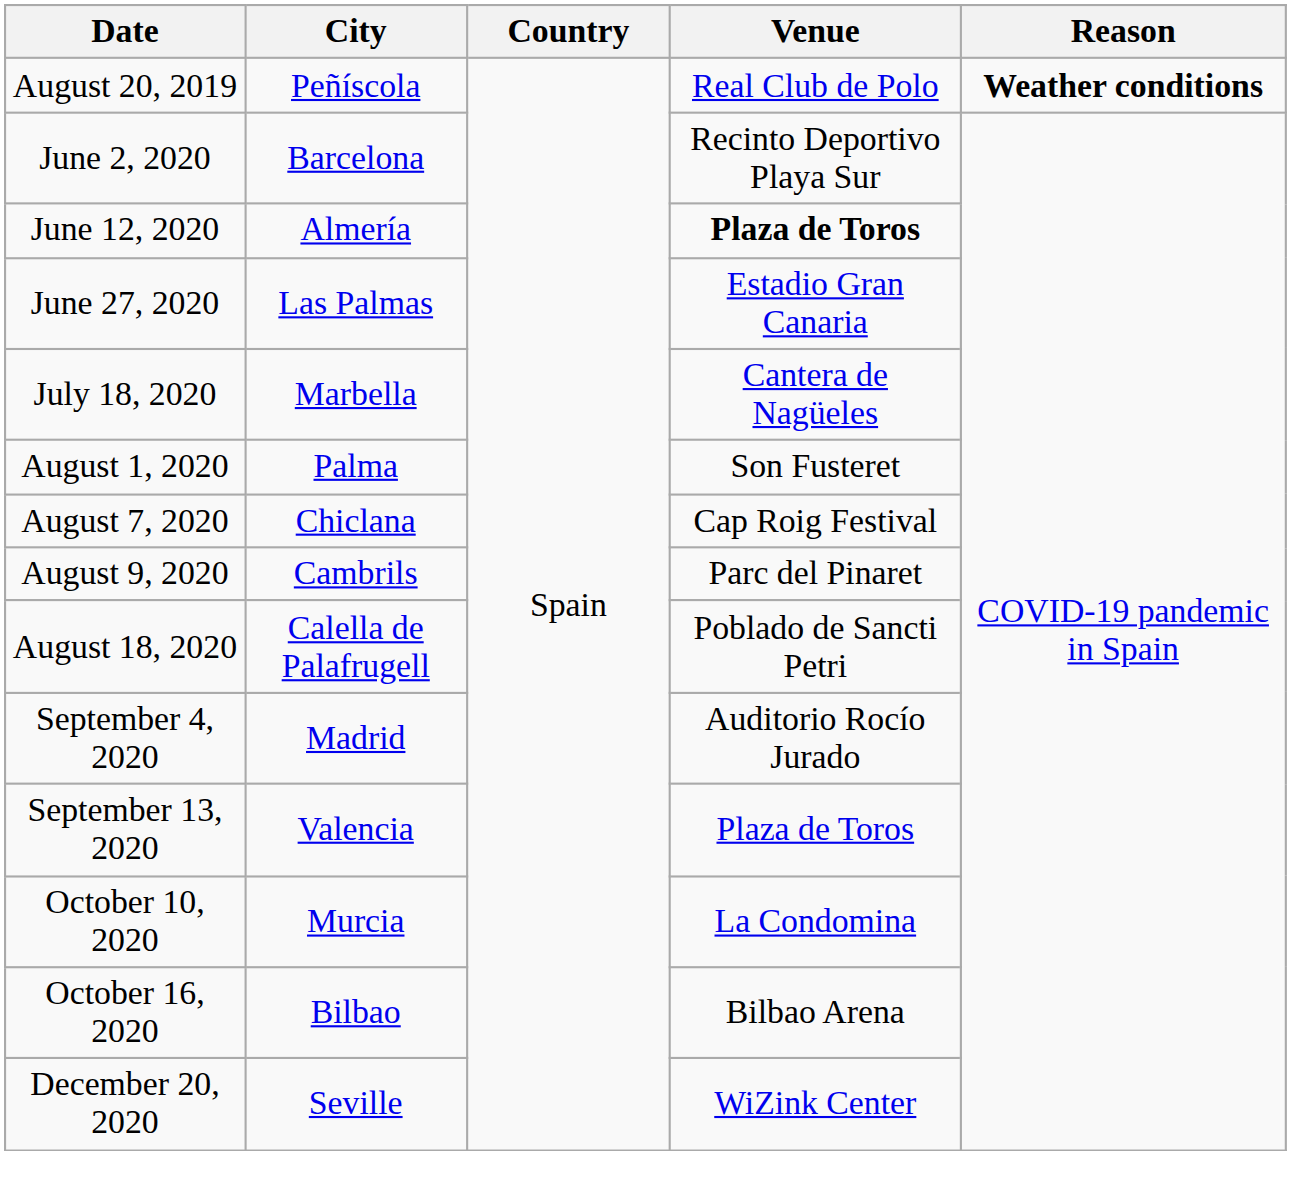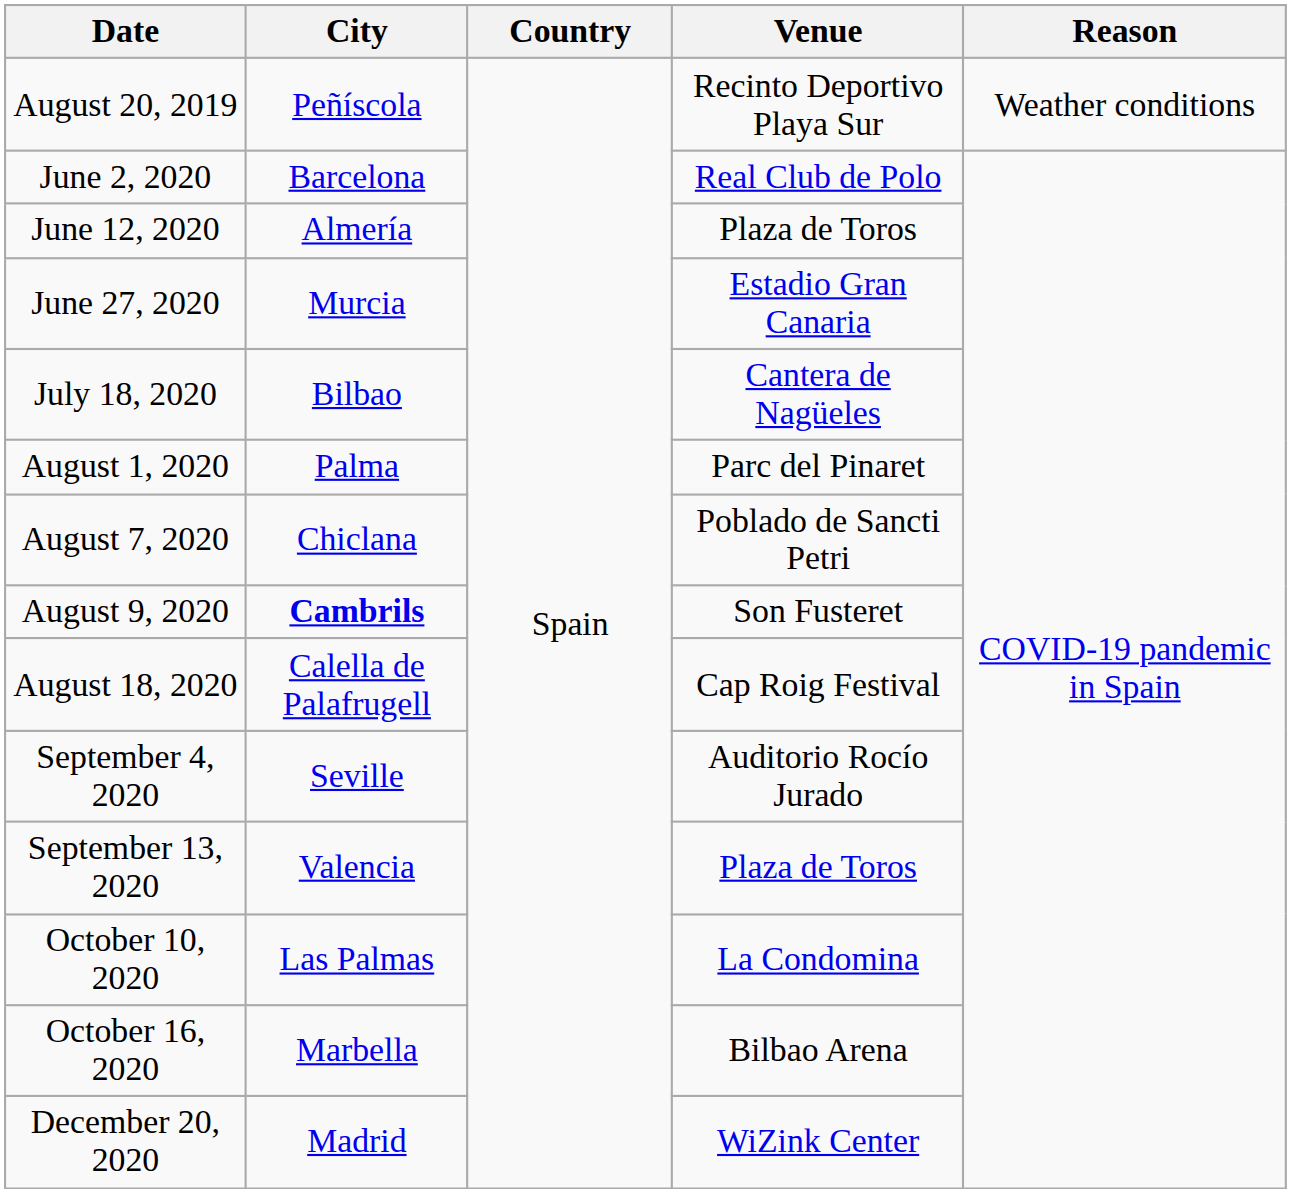 <table class="wikitable" style="text-align:center;">
 <tr>
 <th scope="col" style="width:12em;">Date</th>
 <th scope="col" style="width:10em;">City</th>
 <th scope="col" style="width:10em;">Country</th>
 <th scope="col" style="width:16em;">Venue</th>
 <th scope="col" style="width:20em;">Reason</th>
 </tr>
 <tr>
 <td>August 20, 2019</td>
 <td><a href='#'>Peñíscola</a></td>
 <td rowspan="14">Spain</td>
-<td><a href='#'>Real Club de Polo</a></td>
-<td><strong>Weather conditions</strong></td>
+<td>Recinto Deportivo Playa Sur</td>
+<td>Weather conditions</td>
 </tr>
 <tr>
 <td>June 2, 2020</td>
 <td><a href='#'>Barcelona</a></td>
-<td>Recinto Deportivo Playa Sur</td>
+<td><a href='#'>Real Club de Polo</a></td>
 <td rowspan="13"><a href='#'>COVID-19 pandemic in Spain</a></td>
 </tr>
 <tr>
 <td>June 12, 2020</td>
 <td><a href='#'>Almería</a></td>
-<td><strong>Plaza de Toros</strong></td>
+<td>Plaza de Toros</td>
 </tr>
 <tr>
 <td>June 27, 2020</td>
-<td><a href='#'>Las Palmas</a></td>
+<td><a href='#'>Murcia</a></td>
 <td><a href='#'>Estadio Gran Canaria</a></td>
 </tr>
 <tr>
 <td>July 18, 2020</td>
-<td><a href='#'>Marbella</a></td>
+<td><a href='#'>Bilbao</a></td>
 <td><a href='#'>Cantera de Nagüeles</a></td>
 </tr>
 <tr>
 <td>August 1, 2020</td>
 <td><a href='#'>Palma</a></td>
-<td>Son Fusteret</td>
+<td>Parc del Pinaret</td>
 </tr>
 <tr>
 <td>August 7, 2020</td>
 <td><a href='#'>Chiclana</a></td>
-<td>Cap Roig Festival</td>
+<td>Poblado de Sancti Petri</td>
 </tr>
 <tr>
 <td>August 9, 2020</td>
-<td><a href='#'>Cambrils</a></td>
-<td>Parc del Pinaret</td>
+<td><strong><a href='#'>Cambrils</a></strong></td>
+<td>Son Fusteret</td>
 </tr>
 <tr>
 <td>August 18, 2020</td>
 <td><a href='#'>Calella de Palafrugell</a></td>
-<td>Poblado de Sancti Petri</td>
+<td>Cap Roig Festival</td>
 </tr>
 <tr>
 <td>September 4, 2020</td>
-<td><a href='#'>Madrid</a></td>
+<td><a href='#'>Seville</a></td>
 <td>Auditorio Rocío Jurado</td>
 </tr>
 <tr>
 <td>September 13, 2020</td>
 <td><a href='#'>Valencia</a></td>
 <td><a href='#'>Plaza de Toros</a></td>
 </tr>
 <tr>
 <td>October 10, 2020</td>
-<td><a href='#'>Murcia</a></td>
+<td><a href='#'>Las Palmas</a></td>
 <td><a href='#'>La Condomina</a></td>
 </tr>
 <tr>
 <td>October 16, 2020</td>
-<td><a href='#'>Bilbao</a></td>
+<td><a href='#'>Marbella</a></td>
 <td>Bilbao Arena</td>
 </tr>
 <tr>
 <td>December 20, 2020</td>
-<td><a href='#'>Seville</a></td>
+<td><a href='#'>Madrid</a></td>
 <td><a href='#'>WiZink Center</a></td>
 </tr>
 <tr>
 </tr>
 </table>
